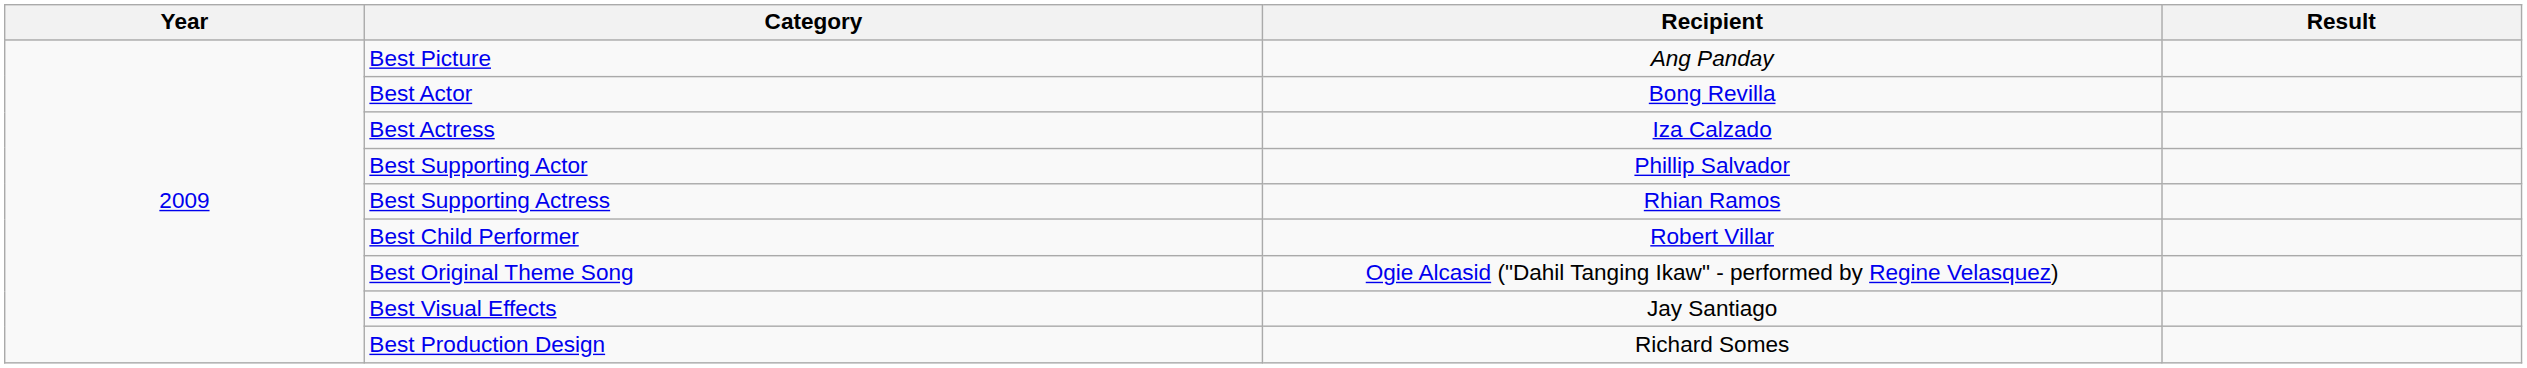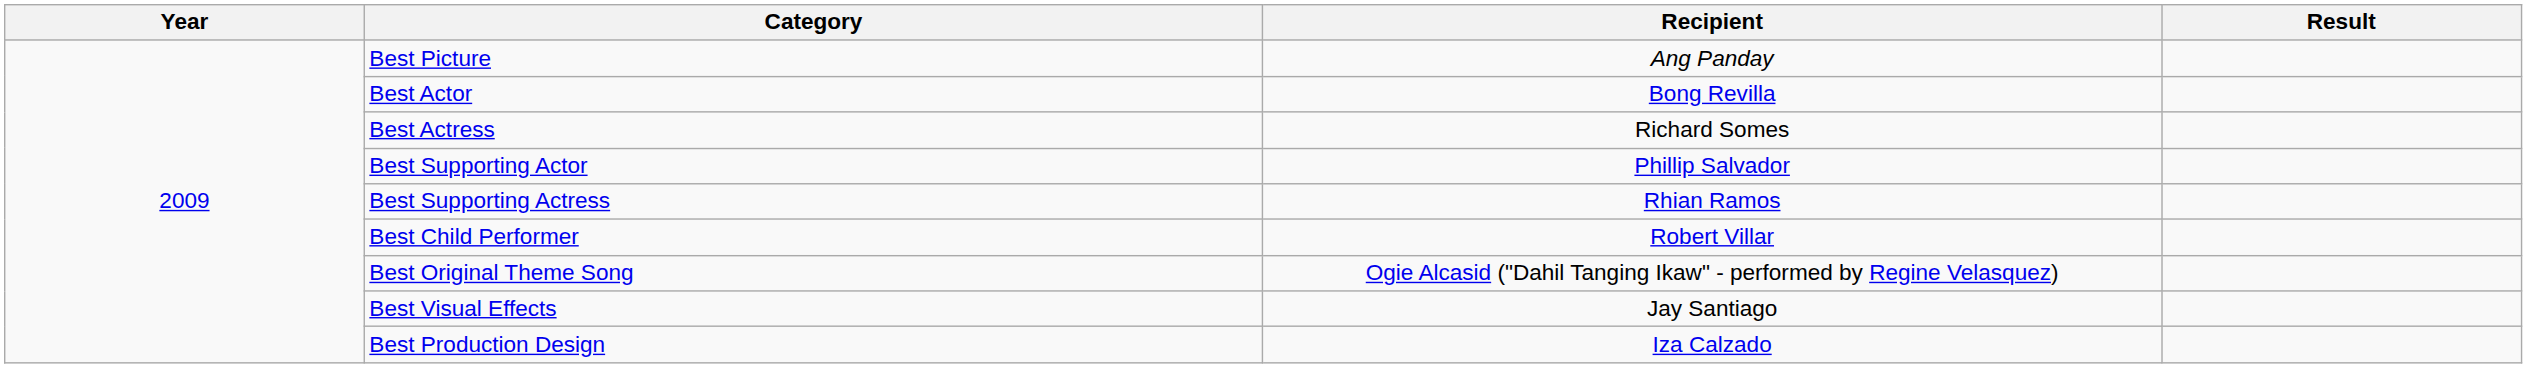 <table | width="90%" class="wikitable sortable">
 <tr>
 <th width="10%">Year</th>
 <th width="25%">Category</th>
 <th width="25%">Recipient</th>
 <th width="10%">Result</th>
 </tr>
 <tr>
 <td rowspan="9" align="center"><a href='#'>2009</a></td>
 <td align="left"><a href='#'>Best Picture</a></td>
 <td align="center"><em>Ang Panday</em></td>
 <td></td>
 </tr>
 <tr>
 <td align="left"><a href='#'>Best Actor</a></td>
 <td align="center"><a href='#'>Bong Revilla</a></td>
 <td></td>
 </tr>
 <tr>
 <td align="left"><a href='#'>Best Actress</a></td>
-<td align="center"><a href='#'>Iza Calzado</a></td>
+<td align="center">Richard Somes</td>
 <td></td>
 </tr>
 <tr>
 <td align="left"><a href='#'>Best Supporting Actor</a></td>
 <td align="center"><a href='#'>Phillip Salvador</a></td>
 <td></td>
 </tr>
 <tr>
 <td align="left"><a href='#'>Best Supporting Actress</a></td>
 <td align="center"><a href='#'>Rhian Ramos</a></td>
 <td></td>
 </tr>
 <tr>
 <td align="left"><a href='#'>Best Child Performer</a></td>
 <td align="center"><a href='#'>Robert Villar</a></td>
 <td></td>
 </tr>
 <tr>
 <td align="left"><a href='#'>Best Original Theme Song</a></td>
 <td align="center"><a href='#'>Ogie Alcasid</a> ("Dahil Tanging Ikaw" - performed by <a href='#'>Regine Velasquez</a>)</td>
 <td></td>
 </tr>
 <tr>
 <td align="left"><a href='#'>Best Visual Effects</a></td>
 <td align="center">Jay Santiago</td>
 <td></td>
 </tr>
 <tr>
 <td align="left"><a href='#'>Best Production Design</a></td>
-<td align="center">Richard Somes</td>
+<td align="center"><a href='#'>Iza Calzado</a></td>
 <td></td>
 </tr>
 </table>
